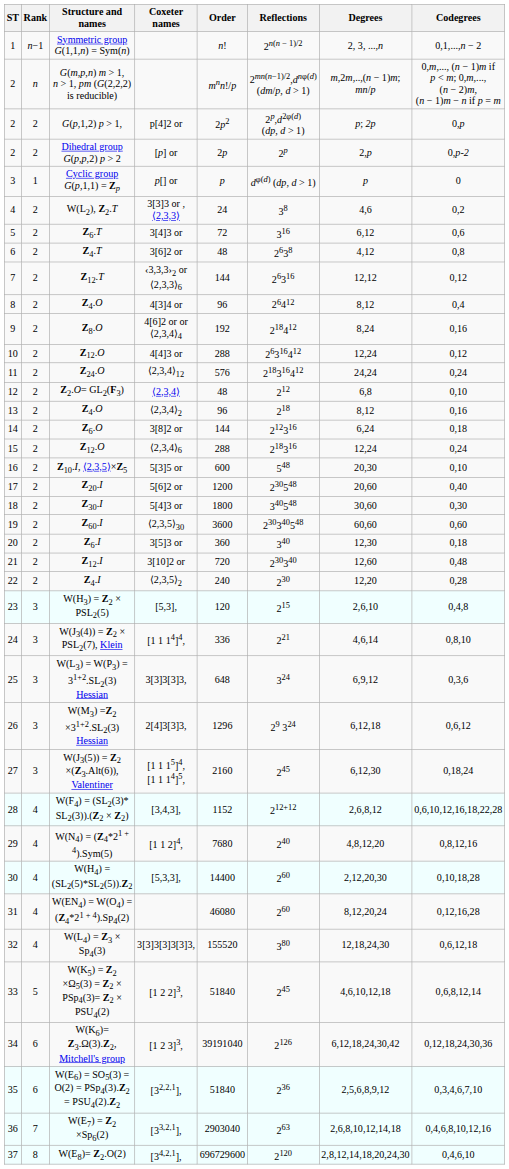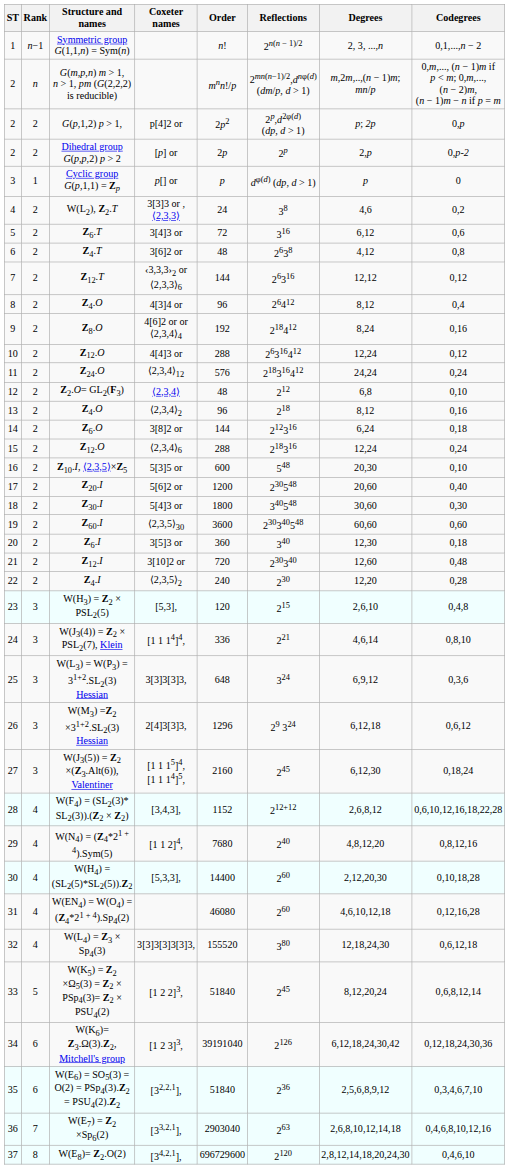 <table class="wikitable sortable" style="margin: 1em auto; text-align: center;">
 <tr>
 <th>ST</th>
 <th>Rank</th>
 <th>Structure and names</th>
 <th>Coxeter names</th>
 <th data-sort-type="number">Order</th>
 <th>Reflections</th>
 <th>Degrees</th>
 <th>Codegrees</th>
 </tr>
 <tr>
 <td>1</td>
 <td><em>n</em>−1</td>
 <td><a href='#'>Symmetric group</a> <em>G</em>(1,1,<em>n</em>) = Sym(<em>n</em>)</td>
 <td></td>
 <td><em>n</em>!</td>
 <td>2<sup><em>n</em>(<em>n</em> − 1)/2</sup></td>
 <td>2, 3, ...,<em>n</em></td>
 <td>0,1,...,<em>n</em> − 2</td>
 </tr>
 <tr>
 <td>2</td>
 <td><em>n</em></td>
 <td><em>G</em>(<em>m</em>,<em>p</em>,<em>n</em>) <em>m</em> > 1, <em>n</em> > 1, <em>p</em><em>m</em> (<em>G</em>(2,2,2) is reducible)</td>
 <td></td>
 <td><em>m</em><sup><em>n</em></sup><em>n</em>!/<em>p</em></td>
 <td>2<sup><em>mn</em>(<em>n</em>−1)/2</sup>,<em>d</em><sup><em>n</em>φ(<em>d</em>)</sup> (<em>d</em><em>m</em>/<em>p</em>, <em>d</em> > 1)</td>
 <td><em>m</em>,2<em>m</em>,..,(<em>n</em> − 1)<em>m</em>; <em>mn</em>/<em>p</em></td>
 <td>0,<em>m</em>,..., (<em>n</em> − 1)<em>m</em> if <em>p</em> < <em>m</em>; 0,<em>m</em>,...,(<em>n</em> − 2)<em>m</em>, (<em>n</em> − 1)<em>m</em> − <em>n</em> if <em>p</em> = <em>m</em></td>
 </tr>
 <tr>
 <td>2</td>
 <td>2</td>
 <td><em>G</em>(<em>p</em>,1,2) <em>p</em> > 1,</td>
 <td>p[4]2 or </td>
 <td>2<em>p</em><sup>2</sup></td>
 <td>2<sup><em>p</em></sup>,<em>d</em><sup>2φ(<em>d</em>)</sup> (<em>d</em><em>p</em>, <em>d</em> > 1)</td>
 <td><em>p</em>; <em>2p</em></td>
 <td>0,<em>p</em></td>
 </tr>
 <tr>
 <td>2</td>
 <td>2</td>
 <td><a href='#'>Dihedral group</a> <em>G</em>(<em>p</em>,<em>p</em>,2) <em>p</em> > 2</td>
 <td>[<em>p</em>] or </td>
 <td>2<em>p</em></td>
 <td>2<sup><em>p</em></sup></td>
 <td>2,<em>p</em></td>
 <td>0,<em>p-2</em></td>
 </tr>
 <tr>
 <td>3</td>
 <td>1</td>
 <td><a href='#'>Cyclic group</a> <em>G</em>(<em>p</em>,1,1) = <strong>Z</strong><sub><em>p</em></sub></td>
 <td><em>p</em>[] or </td>
 <td><em>p</em></td>
 <td><em>d</em><sup>φ(<em>d</em>)</sup> (<em>d</em><em>p</em>, <em>d</em> > 1)</td>
 <td><em>p</em></td>
 <td>0</td>
 </tr>
 <tr>
 <td>4</td>
 <td>2</td>
 <td>W(L<sub>2</sub>), <strong>Z</strong><sub>2</sub>.<em>T</em></td>
 <td>3[3]3 or , <a href='#'>⟨2,3,3⟩</a></td>
 <td>24</td>
 <td>3<sup>8</sup></td>
 <td>4,6</td>
 <td>0,2</td>
 </tr>
 <tr>
 <td>5</td>
 <td>2</td>
 <td><strong>Z</strong><sub>6</sub>.<em>T</em></td>
 <td>3[4]3 or </td>
 <td>72</td>
 <td>3<sup>16</sup></td>
 <td>6,12</td>
 <td>0,6</td>
 </tr>
 <tr>
 <td>6</td>
 <td>2</td>
 <td><strong>Z</strong><sub>4</sub>.<em>T</em></td>
 <td>3[6]2 or </td>
 <td>48</td>
 <td>2<sup>6</sup>3<sup>8</sup></td>
 <td>4,12</td>
 <td>0,8</td>
 </tr>
 <tr>
 <td>7</td>
 <td>2</td>
 <td><strong>Z</strong><sub>12</sub>.<em>T</em></td>
 <td>‹3,3,3›<sub>2</sub> or ⟨2,3,3⟩<sub>6</sub></td>
 <td>144</td>
 <td>2<sup>6</sup>3<sup>16</sup></td>
 <td>12,12</td>
 <td>0,12</td>
 </tr>
 <tr>
 <td>8</td>
 <td>2</td>
 <td><strong>Z</strong><sub>4</sub>.<em>O</em></td>
 <td>4[3]4 or </td>
 <td>96</td>
 <td>2<sup>6</sup>4<sup>12</sup></td>
 <td>8,12</td>
 <td>0,4</td>
 </tr>
 <tr>
 <td>9</td>
 <td>2</td>
 <td><strong>Z</strong><sub>8</sub>.<em>O</em></td>
 <td>4[6]2 or  or ⟨2,3,4⟩<sub>4</sub></td>
 <td>192</td>
 <td>2<sup>18</sup>4<sup>12</sup></td>
 <td>8,24</td>
 <td>0,16</td>
 </tr>
 <tr>
 <td>10</td>
 <td>2</td>
 <td><strong>Z</strong><sub>12</sub>.<em>O</em></td>
 <td>4[4]3 or </td>
 <td>288</td>
 <td>2<sup>6</sup>3<sup>16</sup>4<sup>12</sup></td>
 <td>12,24</td>
 <td>0,12</td>
 </tr>
 <tr>
 <td>11</td>
 <td>2</td>
 <td><strong>Z</strong><sub>24</sub>.<em>O</em></td>
 <td>⟨2,3,4⟩<sub>12</sub></td>
 <td>576</td>
 <td>2<sup>18</sup>3<sup>16</sup>4<sup>12</sup></td>
 <td>24,24</td>
 <td>0,24</td>
 </tr>
 <tr>
 <td>12</td>
 <td>2</td>
 <td><strong>Z</strong><sub>2</sub>.<em>O</em>= GL<sub>2</sub>(<strong>F</strong><sub>3</sub>)</td>
 <td><a href='#'>⟨2,3,4⟩</a></td>
 <td>48</td>
 <td>2<sup>12</sup></td>
 <td>6,8</td>
 <td>0,10</td>
 </tr>
 <tr>
 <td>13</td>
 <td>2</td>
 <td><strong>Z</strong><sub>4</sub>.<em>O</em></td>
 <td>⟨2,3,4⟩<sub>2</sub></td>
 <td>96</td>
 <td>2<sup>18</sup></td>
 <td>8,12</td>
 <td>0,16</td>
 </tr>
 <tr>
 <td>14</td>
 <td>2</td>
 <td><strong>Z</strong><sub>6</sub>.<em>O</em></td>
 <td>3[8]2 or </td>
 <td>144</td>
 <td>2<sup>12</sup>3<sup>16</sup></td>
 <td>6,24</td>
 <td>0,18</td>
 </tr>
 <tr>
 <td>15</td>
 <td>2</td>
 <td><strong>Z</strong><sub>12</sub>.<em>O</em></td>
 <td>⟨2,3,4⟩<sub>6</sub></td>
 <td>288</td>
 <td>2<sup>18</sup>3<sup>16</sup></td>
 <td>12,24</td>
 <td>0,24</td>
 </tr>
 <tr>
 <td>16</td>
 <td>2</td>
 <td><strong>Z</strong><sub>10</sub>.<em>I</em>, <a href='#'>⟨2,3,5⟩</a>×<strong>Z</strong><sub>5</sub></td>
 <td>5[3]5 or </td>
 <td>600</td>
 <td>5<sup>48</sup></td>
 <td>20,30</td>
 <td>0,10</td>
 </tr>
 <tr>
 <td>17</td>
 <td>2</td>
 <td><strong>Z</strong><sub>20</sub>.<em>I</em></td>
 <td>5[6]2 or </td>
 <td>1200</td>
 <td>2<sup>30</sup>5<sup>48</sup></td>
 <td>20,60</td>
 <td>0,40</td>
 </tr>
 <tr>
 <td>18</td>
 <td>2</td>
 <td><strong>Z</strong><sub>30</sub>.<em>I</em></td>
 <td>5[4]3 or </td>
 <td>1800</td>
 <td>3<sup>40</sup>5<sup>48</sup></td>
 <td>30,60</td>
 <td>0,30</td>
 </tr>
 <tr>
 <td>19</td>
 <td>2</td>
 <td><strong>Z</strong><sub>60</sub>.<em>I</em></td>
 <td>⟨2,3,5⟩<sub>30</sub></td>
 <td>3600</td>
 <td>2<sup>30</sup>3<sup>40</sup>5<sup>48</sup></td>
 <td>60,60</td>
 <td>0,60</td>
 </tr>
 <tr>
 <td>20</td>
 <td>2</td>
 <td><strong>Z</strong><sub>6</sub>.<em>I</em></td>
 <td>3[5]3 or </td>
 <td>360</td>
 <td>3<sup>40</sup></td>
 <td>12,30</td>
 <td>0,18</td>
 </tr>
 <tr>
 <td>21</td>
 <td>2</td>
 <td><strong>Z</strong><sub>12</sub>.<em>I</em></td>
 <td>3[10]2 or </td>
 <td>720</td>
 <td>2<sup>30</sup>3<sup>40</sup></td>
 <td>12,60</td>
 <td>0,48</td>
 </tr>
 <tr>
 <td>22</td>
 <td>2</td>
 <td><strong>Z</strong><sub>4</sub>.<em>I</em></td>
 <td>⟨2,3,5⟩<sub>2</sub></td>
 <td>240</td>
 <td>2<sup>30</sup></td>
 <td>12,20</td>
 <td>0,28</td>
 </tr>
 <tr BGCOLOR="#f0ffff">
 <td>23</td>
 <td>3</td>
 <td>W(H<sub>3</sub>) = <strong>Z</strong><sub>2</sub> × PSL<sub>2</sub>(5)</td>
 <td>[5,3], </td>
 <td>120</td>
 <td>2<sup>15</sup></td>
 <td>2,6,10</td>
 <td>0,4,8</td>
 </tr>
 <tr>
 <td>24</td>
 <td>3</td>
 <td>W(J<sub>3</sub>(4)) = <strong>Z</strong><sub>2</sub> × PSL<sub>2</sub>(7), <a href='#'>Klein</a></td>
 <td>[1 1 1<sup>4</sup>]<sup>4</sup>, </td>
 <td>336</td>
 <td>2<sup>21</sup></td>
 <td>4,6,14</td>
 <td>0,8,10</td>
 </tr>
 <tr>
 <td>25</td>
 <td>3</td>
 <td>W(L<sub>3</sub>) = W(P<sub>3</sub>) = 3<sup>1+2</sup>.SL<sub>2</sub>(3) <a href='#'>Hessian</a></td>
 <td>3[3]3[3]3, </td>
 <td>648</td>
 <td>3<sup>24</sup></td>
 <td>6,9,12</td>
 <td>0,3,6</td>
 </tr>
 <tr>
 <td>26</td>
 <td>3</td>
 <td>W(M<sub>3</sub>) =<strong>Z</strong><sub>2</sub> ×3<sup>1+2</sup>.SL<sub>2</sub>(3) <a href='#'>Hessian</a></td>
 <td>2[4]3[3]3, </td>
 <td>1296</td>
 <td>2<sup>9</sup> 3<sup>24</sup></td>
 <td>6,12,18</td>
 <td>0,6,12</td>
 </tr>
 <tr>
 <td>27</td>
 <td>3</td>
 <td>W(J<sub>3</sub>(5)) = <strong>Z</strong><sub>2</sub> ×(<strong>Z</strong><sub>3</sub>.Alt(6)), <a href='#'>Valentiner</a></td>
 <td>[1 1 1<sup>5</sup>]<sup>4</sup>, <br>[1 1 1<sup>4</sup>]<sup>5</sup>, </td>
 <td>2160</td>
 <td>2<sup>45</sup></td>
 <td>6,12,30</td>
 <td>0,18,24</td>
 </tr>
 <tr BGCOLOR="#f0ffff">
 <td>28</td>
 <td>4</td>
 <td>W(F<sub>4</sub>) = (SL<sub>2</sub>(3)* SL<sub>2</sub>(3)).(<strong>Z</strong><sub>2</sub> × <strong>Z</strong><sub>2</sub>)</td>
 <td>[3,4,3], </td>
 <td>1152</td>
 <td>2<sup>12+12</sup></td>
 <td>2,6,8,12</td>
 <td>0,6,10,12,16,18,22,28</td>
 </tr>
 <tr>
 <td>29</td>
 <td>4</td>
 <td>W(N<sub>4</sub>) = (<strong>Z</strong><sub>4</sub>*2<sup>1 + 4</sup>).Sym(5)</td>
 <td>[1 1 2]<sup>4</sup>, </td>
 <td>7680</td>
 <td>2<sup>40</sup></td>
 <td>4,8,12,20</td>
 <td>0,8,12,16</td>
 </tr>
 <tr BGCOLOR="#f0ffff">
 <td>30</td>
 <td>4</td>
 <td>W(H<sub>4</sub>) = (SL<sub>2</sub>(5)*SL<sub>2</sub>(5)).<strong>Z</strong><sub>2</sub></td>
 <td>[5,3,3], </td>
 <td>14400</td>
 <td>2<sup>60</sup></td>
 <td>2,12,20,30</td>
 <td>0,10,18,28</td>
 </tr>
 <tr>
 <td>31</td>
 <td>4</td>
 <td>W(EN<sub>4</sub>) = W(O<sub>4</sub>) = (<strong>Z</strong><sub>4</sub>*2<sup>1 + 4</sup>).Sp<sub>4</sub>(2)</td>
 <td></td>
 <td>46080</td>
 <td>2<sup>60</sup></td>
-<td>8,12,20,24</td>
+<td>4,6,10,12,18</td>
 <td>0,12,16,28</td>
 </tr>
 <tr>
 <td>32</td>
 <td>4</td>
 <td>W(L<sub>4</sub>) = <strong>Z</strong><sub>3</sub> × Sp<sub>4</sub>(3)</td>
 <td>3[3]3[3]3[3]3, </td>
 <td>155520</td>
 <td>3<sup>80</sup></td>
 <td>12,18,24,30</td>
 <td>0,6,12,18</td>
 </tr>
 <tr>
 <td>33</td>
 <td>5</td>
 <td>W(K<sub>5</sub>) = <strong>Z</strong><sub>2</sub> ×Ω<sub>5</sub>(3) = <strong>Z</strong><sub>2</sub> × PSp<sub>4</sub>(3)= <strong>Z</strong><sub>2</sub> × PSU<sub>4</sub>(2)</td>
 <td>[1 2 2]<sup>3</sup>, </td>
 <td>51840</td>
 <td>2<sup>45</sup></td>
-<td>4,6,10,12,18</td>
+<td>8,12,20,24</td>
 <td>0,6,8,12,14</td>
 </tr>
 <tr>
 <td>34</td>
 <td>6</td>
 <td>W(K<sub>6</sub>)= <strong>Z</strong><sub>3</sub>.Ω(3).<strong>Z</strong><sub>2</sub>, <a href='#'>Mitchell's group</a></td>
 <td>[1 2 3]<sup>3</sup>, </td>
 <td>39191040</td>
 <td>2<sup>126</sup></td>
 <td>6,12,18,24,30,42</td>
 <td>0,12,18,24,30,36</td>
 </tr>
 <tr BGCOLOR="#f0ffff">
 <td>35</td>
 <td>6</td>
 <td>W(E<sub>6</sub>) = SO<sub>5</sub>(3) = O(2) = PSp<sub>4</sub>(3).<strong>Z</strong><sub>2</sub> = PSU<sub>4</sub>(2).<strong>Z</strong><sub>2</sub></td>
 <td>[3<sup>2,2,1</sup>], </td>
 <td>51840</td>
 <td>2<sup>36</sup></td>
 <td>2,5,6,8,9,12</td>
 <td>0,3,4,6,7,10</td>
 </tr>
 <tr BGCOLOR="#f0ffff">
 <td>36</td>
 <td>7</td>
 <td>W(E<sub>7</sub>) = <strong>Z</strong><sub>2</sub> ×Sp<sub>6</sub>(2)</td>
 <td>[3<sup>3,2,1</sup>], </td>
 <td>2903040</td>
 <td>2<sup>63</sup></td>
 <td>2,6,8,10,12,14,18</td>
 <td>0,4,6,8,10,12,16</td>
 </tr>
 <tr BGCOLOR="#f0ffff">
 <td>37</td>
 <td>8</td>
 <td>W(E<sub>8</sub>)= <strong>Z</strong><sub>2</sub>.O(2)</td>
 <td>[3<sup>4,2,1</sup>], </td>
 <td>696729600</td>
 <td>2<sup>120</sup></td>
 <td>2,8,12,14,18,20,24,30</td>
 <td>0,4,6,10</td>
 </tr>
 </table>
